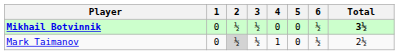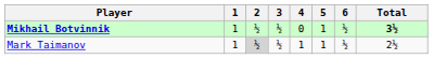 <table class="wikitable" border="1" align="center" width="550">
 <tr>
 <th>Player</th>
 <th>1</th>
 <th>2</th>
 <th>3</th>
 <th>4</th>
 <th>5</th>
 <th>6</th>
 <th>Total</th>
 </tr>
 <tr align=center style="background:#ccffcc;">
 <td align="left"> <strong><a href='#'>Mikhail Botvinnik</a></strong></td>
-<td>0</td>
+<td>1</td>
 <td>½</td>
 <td>½</td>
 <td>0</td>
-<td>0</td>
+<td>1</td>
 <td>½</td>
 <td><strong>3½</strong></td>
 </tr>
 <tr align=center>
 <td align="left"> <a href='#'>Mark Taimanov</a></td>
-<td>0</td>
+<td>1</td>
 <td style="background: lightgrey;">½</td>
 <td>½</td>
 <td>1</td>
-<td>0</td>
+<td>1</td>
 <td>½</td>
 <td>2½</td>
 </tr>
 </table>
